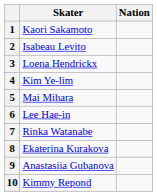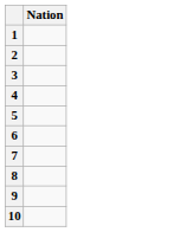 <table class="wikitable sortable" style="text-align: left">
 <tr>
 <th scope="col"></th>
-<th scope="col">Skater</th>
 <th scope="col">Nation</th>
 </tr>
 <tr>
 <th scope="row">1</th>
-<td><a href='#'>Kaori Sakamoto</a></td>
 <td></td>
 </tr>
 <tr>
 <th scope="row">2</th>
-<td><a href='#'>Isabeau Levito</a></td>
 <td></td>
 </tr>
 <tr>
 <th scope="row">3</th>
-<td><a href='#'>Loena Hendrickx</a></td>
 <td></td>
 </tr>
 <tr>
 <th scope="row">4</th>
-<td><a href='#'>Kim Ye-lim</a></td>
 <td></td>
 </tr>
 <tr>
 <th scope="row">5</th>
-<td><a href='#'>Mai Mihara</a></td>
 <td></td>
 </tr>
 <tr>
 <th scope="row">6</th>
-<td><a href='#'>Lee Hae-in</a></td>
 <td></td>
 </tr>
 <tr>
 <th scope="row">7</th>
-<td><a href='#'>Rinka Watanabe</a></td>
 <td></td>
 </tr>
 <tr>
 <th scope="row">8</th>
-<td><a href='#'>Ekaterina Kurakova</a></td>
 <td></td>
 </tr>
 <tr>
 <th scope="row">9</th>
-<td><a href='#'>Anastasiia Gubanova</a></td>
 <td></td>
 </tr>
 <tr>
 <th scope="row">10</th>
-<td><a href='#'>Kimmy Repond</a></td>
 <td></td>
 </tr>
 </table>
